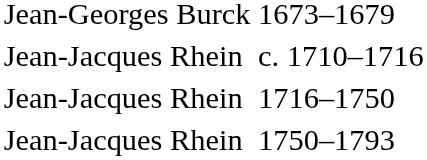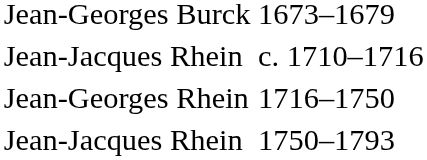 <table>
 <tr>
 <td>Jean-Georges Burck</td>
 <td>1673–1679</td>
 </tr>
 <tr>
 <td>Jean-Jacques Rhein</td>
 <td>c. 1710–1716</td>
 </tr>
 <tr>
-<td>Jean-Jacques Rhein</td>
+<td>Jean-Georges Rhein</td>
 <td>1716–1750</td>
 </tr>
 <tr>
 <td>Jean-Jacques Rhein</td>
 <td>1750–1793</td>
 </tr>
 </table>
